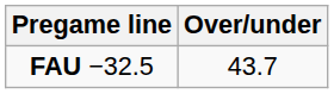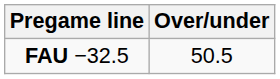 <table class="wikitable">
 <tr align="center">
 <th style=>Pregame line</th>
 <th style=>Over/under</th>
 </tr>
 <tr align="center">
 <td><strong>FAU</strong> −32.5</td>
-<td>43.7</td>
+<td>50.5</td>
 </tr>
 </table>
